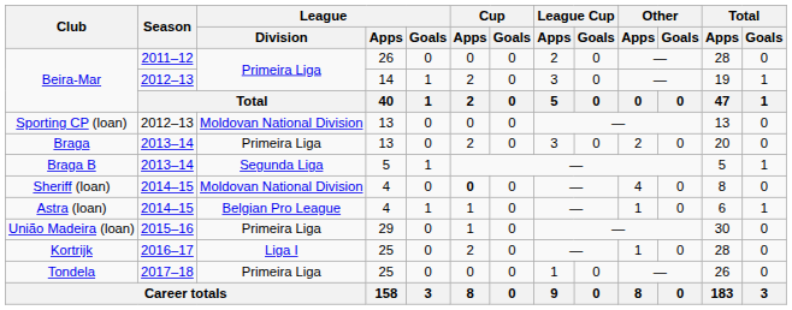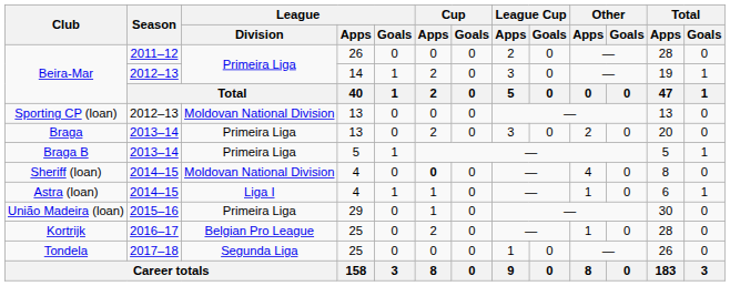 <table class="wikitable" style="font-size:90%; text-align: center">
 <tr>
 <th rowspan=2>Club</th>
 <th rowspan=2>Season</th>
 <th colspan=3>League</th>
 <th colspan=2>Cup</th>
 <th colspan=2>League Cup</th>
 <th colspan=2>Other</th>
 <th colspan=2>Total</th>
 </tr>
 <tr>
 <th>Division</th>
 <th>Apps</th>
 <th>Goals</th>
 <th>Apps</th>
 <th>Goals</th>
 <th>Apps</th>
 <th>Goals</th>
 <th>Apps</th>
 <th>Goals</th>
 <th>Apps</th>
 <th>Goals</th>
 </tr>
 <tr>
 <td rowspan=3><a href='#'>Beira-Mar</a></td>
 <td><a href='#'>2011–12</a></td>
 <td rowspan=2><a href='#'>Primeira Liga</a></td>
 <td>26</td>
 <td>0</td>
 <td>0</td>
 <td>0</td>
 <td>2</td>
 <td>0</td>
 <td colspan=2>—</td>
 <td>28</td>
 <td>0</td>
 </tr>
 <tr>
 <td><a href='#'>2012–13</a></td>
 <td>14</td>
 <td>1</td>
 <td>2</td>
 <td>0</td>
 <td>3</td>
 <td>0</td>
 <td colspan=2>—</td>
 <td>19</td>
 <td>1</td>
 </tr>
 <tr>
 <th colspan=2>Total</th>
 <th>40</th>
 <th>1</th>
 <th>2</th>
 <th>0</th>
 <th>5</th>
 <th>0</th>
 <th>0</th>
 <th>0</th>
 <th>47</th>
 <th>1</th>
 </tr>
 <tr>
 <td><a href='#'>Sporting CP</a> (loan)</td>
 <td>2012–13</td>
 <td><a href='#'>Moldovan National Division</a></td>
 <td>13</td>
 <td>0</td>
 <td>0</td>
 <td>0</td>
 <td colspan=4>—</td>
 <td>13</td>
 <td>0</td>
 </tr>
 <tr>
 <td><a href='#'>Braga</a></td>
 <td><a href='#'>2013–14</a></td>
 <td>Primeira Liga</td>
 <td>13</td>
 <td>0</td>
 <td>2</td>
 <td>0</td>
 <td>3</td>
 <td>0</td>
 <td>2</td>
 <td>0</td>
 <td>20</td>
 <td>0</td>
 </tr>
 <tr>
 <td><a href='#'>Braga B</a></td>
 <td><a href='#'>2013–14</a></td>
-<td><a href='#'>Segunda Liga</a></td>
+<td>Primeira Liga</td>
 <td>5</td>
 <td>1</td>
 <td colspan=6>—</td>
 <td>5</td>
 <td>1</td>
 </tr>
 <tr>
 <td><a href='#'>Sheriff</a> (loan)</td>
 <td><a href='#'>2014–15</a></td>
 <td><a href='#'>Moldovan National Division</a></td>
 <td>4</td>
 <td>0</td>
 <td><strong>0</strong></td>
 <td>0</td>
 <td colspan=2>—</td>
 <td>4</td>
 <td>0</td>
 <td>8</td>
 <td>0</td>
 </tr>
 <tr>
 <td><a href='#'>Astra</a> (loan)</td>
 <td><a href='#'>2014–15</a></td>
-<td><a href='#'>Belgian Pro League</a></td>
+<td><a href='#'>Liga I</a></td>
 <td>4</td>
 <td>1</td>
 <td>1</td>
 <td>0</td>
 <td colspan=2>—</td>
 <td>1</td>
 <td>0</td>
 <td>6</td>
 <td>1</td>
 </tr>
 <tr>
 <td><a href='#'>União Madeira</a> (loan)</td>
 <td><a href='#'>2015–16</a></td>
 <td>Primeira Liga</td>
 <td>29</td>
 <td>0</td>
 <td>1</td>
 <td>0</td>
 <td colspan=4>—</td>
 <td>30</td>
 <td>0</td>
 </tr>
 <tr>
 <td><a href='#'>Kortrijk</a></td>
 <td><a href='#'>2016–17</a></td>
-<td><a href='#'>Liga I</a></td>
+<td><a href='#'>Belgian Pro League</a></td>
 <td>25</td>
 <td>0</td>
 <td>2</td>
 <td>0</td>
 <td colspan=2>—</td>
 <td>1</td>
 <td>0</td>
 <td>28</td>
 <td>0</td>
 </tr>
 <tr>
 <td><a href='#'>Tondela</a></td>
 <td><a href='#'>2017–18</a></td>
-<td>Primeira Liga</td>
+<td><a href='#'>Segunda Liga</a></td>
 <td>25</td>
 <td>0</td>
 <td>0</td>
 <td>0</td>
 <td>1</td>
 <td>0</td>
 <td colspan=2>—</td>
 <td>26</td>
 <td>0</td>
 </tr>
 <tr>
 <th colspan=3>Career totals</th>
 <th>158</th>
 <th>3</th>
 <th>8</th>
 <th>0</th>
 <th>9</th>
 <th>0</th>
 <th>8</th>
 <th>0</th>
 <th>183</th>
 <th>3</th>
 </tr>
 </table>
